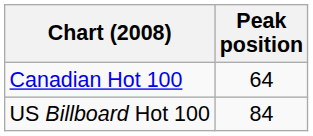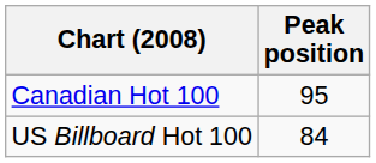 <table class="wikitable sortable">
 <tr>
 <th>Chart (2008)</th>
 <th>Peak<br>position</th>
 </tr>
 <tr>
 <td><a href='#'>Canadian Hot 100</a></td>
-<td style="text-align:center;">64</td>
+<td style="text-align:center;">95</td>
 </tr>
 <tr>
 <td>US <em>Billboard</em> Hot 100</td>
 <td style="text-align:center;">84</td>
 </tr>
 </table>
